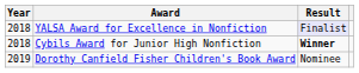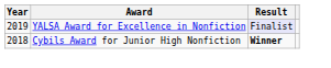 <table class="wikitable">
 <tr>
 <th>Year</th>
 <th>Award</th>
 <th>Result</th>
 <th></th>
 </tr>
 <tr>
-<td>2018</td>
+<td>2019</td>
 <td><a href='#'>YALSA Award for Excellence in Nonfiction</a></td>
 <td style="background: lavender;">Finalist</td>
 <td></td>
 </tr>
 <tr>
 <td>2018</td>
 <td><a href='#'>Cybils Award</a> for Junior High Nonfiction</td>
 <td><strong>Winner</strong></td>
 <td></td>
 </tr>
-<tr>
-<td>2019</td>
-<td><a href='#'>Dorothy Canfield Fisher Children's Book Award</a></td>
-<td>Nominee</td>
-<td></td>
-</tr>
 </table>
